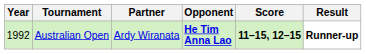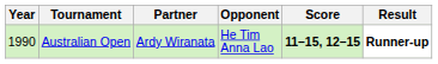 <table class="sortable wikitable" style="font-size: 90%;">
 <tr>
 <th>Year</th>
 <th>Tournament</th>
 <th>Partner</th>
 <th>Opponent</th>
 <th>Score</th>
 <th>Result</th>
 </tr>
 <tr style="background:#D4F1C5">
-<td align="center">1992</td>
+<td align="center">1990</td>
 <td align="left"><a href='#'>Australian Open</a></td>
 <td align="left"> <a href='#'>Ardy Wiranata</a></td>
-<td align="left"><strong> <a href='#'>He Tim</a><br> <a href='#'>Anna Lao</a></strong></td>
+<td align="left"> <a href='#'>He Tim</a><br> <a href='#'>Anna Lao</a></td>
 <td align="left"><strong>11–15, 12–15</strong></td>
 <td style="text-align:left; background:white"> <strong>Runner-up</strong></td>
 </tr>
 </table>
